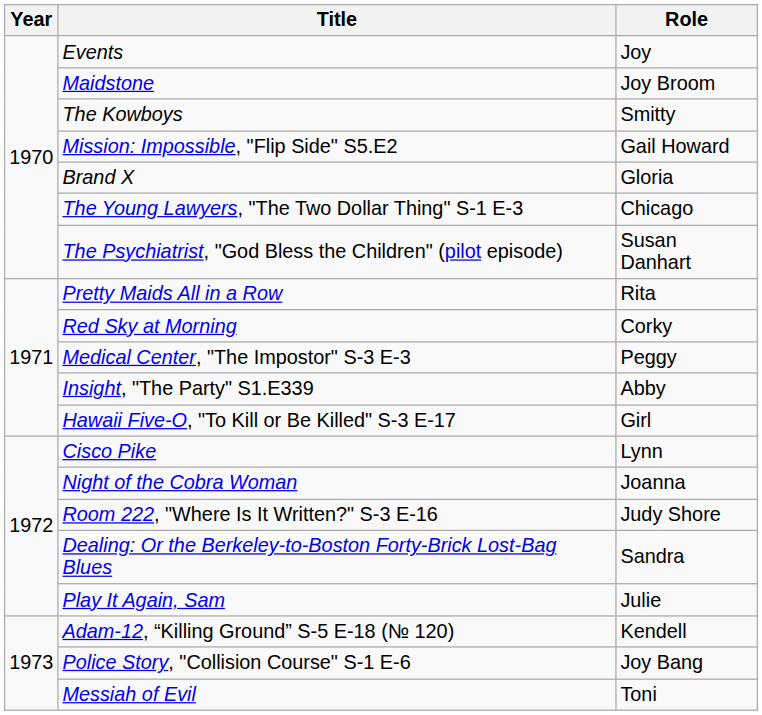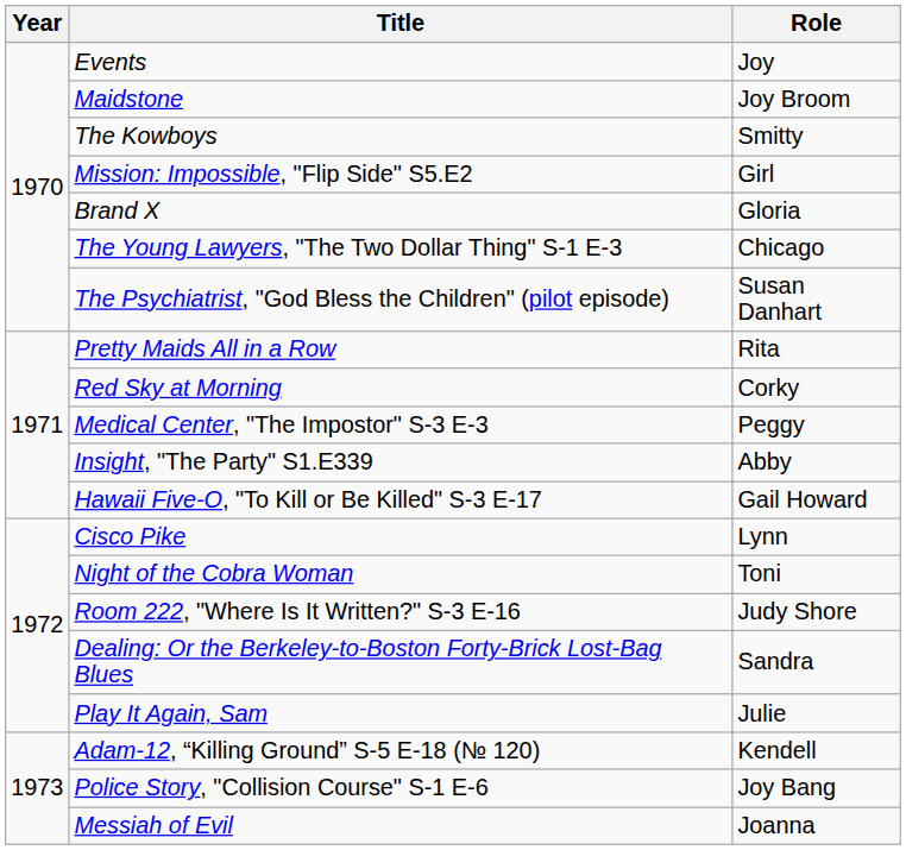 <table class="wikitable sortable plainrowheaders">
 <tr>
 <th scope="col">Year</th>
 <th scope="col">Title</th>
 <th scope="col">Role</th>
 </tr>
 <tr>
 <td rowspan=7>1970</td>
 <td><em>Events</em></td>
 <td>Joy</td>
 </tr>
 <tr>
 <td><em><a href='#'>Maidstone</a></em></td>
 <td>Joy Broom</td>
 </tr>
 <tr>
 <td><em>The Kowboys</em></td>
 <td>Smitty</td>
 </tr>
 <tr>
 <td><em><a href='#'>Mission: Impossible</a></em>, "Flip Side" S5.E2</td>
-<td>Gail Howard</td>
+<td>Girl</td>
 </tr>
 <tr>
 <td><em>Brand X</em></td>
 <td>Gloria</td>
 </tr>
 <tr>
 <td><em><a href='#'>The Young Lawyers</a></em>, "The Two Dollar Thing" S-1 E-3</td>
 <td>Chicago</td>
 </tr>
 <tr>
 <td><em><a href='#'>The Psychiatrist</a></em>, "God Bless the Children" (<a href='#'>pilot</a> episode)</td>
 <td>Susan Danhart</td>
 </tr>
 <tr>
 <td rowspan=5>1971</td>
 <td><em><a href='#'>Pretty Maids All in a Row</a></em></td>
 <td>Rita</td>
 </tr>
 <tr>
 <td><em><a href='#'>Red Sky at Morning</a></em></td>
 <td>Corky</td>
 </tr>
 <tr>
 <td><em><a href='#'>Medical Center</a></em>, "The Impostor" S-3 E-3</td>
 <td>Peggy</td>
 </tr>
 <tr>
 <td><em><a href='#'>Insight</a></em>, "The Party" S1.E339</td>
 <td>Abby</td>
 </tr>
 <tr>
 <td><em><a href='#'>Hawaii Five-O</a></em>, "To Kill or Be Killed" S-3 E-17</td>
-<td>Girl</td>
+<td>Gail Howard</td>
 </tr>
 <tr>
 <td rowspan=5>1972</td>
 <td><em><a href='#'>Cisco Pike</a></em></td>
 <td>Lynn</td>
 </tr>
 <tr>
 <td><em><a href='#'>Night of the Cobra Woman</a></em></td>
-<td>Joanna</td>
+<td>Toni</td>
 </tr>
 <tr>
 <td><em><a href='#'>Room 222</a></em>, "Where Is It Written?" S-3 E-16</td>
 <td>Judy Shore</td>
 </tr>
 <tr>
 <td><em><a href='#'>Dealing: Or the Berkeley-to-Boston Forty-Brick Lost-Bag Blues</a></em></td>
 <td>Sandra</td>
 </tr>
 <tr>
 <td><em><a href='#'>Play It Again, Sam</a></em></td>
 <td>Julie</td>
 </tr>
 <tr>
 <td rowspan=3>1973</td>
 <td><em><a href='#'>Adam-12</a></em>, “Killing Ground” S-5 E-18 (№ 120)</td>
 <td>Kendell</td>
 </tr>
 <tr>
 <td><em><a href='#'>Police Story</a></em>, "Collision Course" S-1 E-6</td>
 <td>Joy Bang</td>
 </tr>
 <tr>
 <td><em><a href='#'>Messiah of Evil</a></em></td>
-<td>Toni</td>
+<td>Joanna</td>
 </tr>
 </table>
